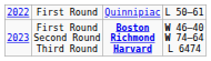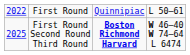 <table class=wikitable style="text-align:center">
 <tr>
 <td><a href='#'>2022</a></td>
 <td>First Round</td>
 <td><a href='#'>Quinnipiac</a></td>
 <td>L 50–61</td>
 </tr>
 <tr>
-<td><a href='#'>2023</a></td>
+<td><a href='#'>2025</a></td>
 <td>First Round<br>Second Round<br>Third Round</td>
 <td><strong><a href='#'>Boston</a><br><a href='#'>Richmond</a><br><a href='#'>Harvard</a></strong></td>
 <td><strong>W</strong> 46–40<br><strong>W</strong> 74–64<br>L 6474</td>
 </tr>
 </table>
